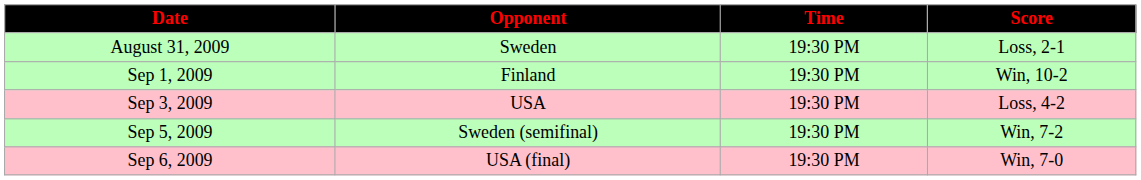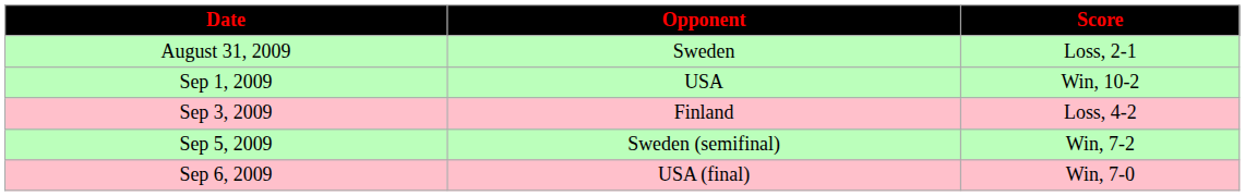 <table class="wikitable" style="width:80%;">
 <tr style="text-align:center; background:black; color:red;">
 <td><strong>Date</strong></td>
 <td><strong>Opponent</strong></td>
-<td><strong>Time</strong></td>
 <td><strong>Score</strong></td>
 </tr>
 <tr style="text-align:center;" bgcolor="bbffbb">
 <td>August 31, 2009</td>
 <td>Sweden</td>
-<td>19:30 PM</td>
 <td>Loss, 2-1</td>
 </tr>
 <tr style="text-align:center;" bgcolor="bbffbb">
 <td>Sep 1, 2009</td>
-<td>Finland</td>
-<td>19:30 PM</td>
+<td>USA</td>
 <td>Win, 10-2</td>
 </tr>
 <tr style="text-align:center; background:pink;">
 <td>Sep 3, 2009</td>
-<td>USA</td>
-<td>19:30 PM</td>
+<td>Finland</td>
 <td>Loss, 4-2</td>
 </tr>
 <tr style="text-align:center;" bgcolor="bbffbb">
 <td>Sep 5, 2009</td>
 <td>Sweden (semifinal)</td>
-<td>19:30 PM</td>
 <td>Win, 7-2</td>
 </tr>
 <tr style="text-align:center; background:pink;">
 <td>Sep 6, 2009</td>
 <td>USA (final)</td>
-<td>19:30 PM</td>
 <td>Win, 7-0</td>
 </tr>
 </table>
